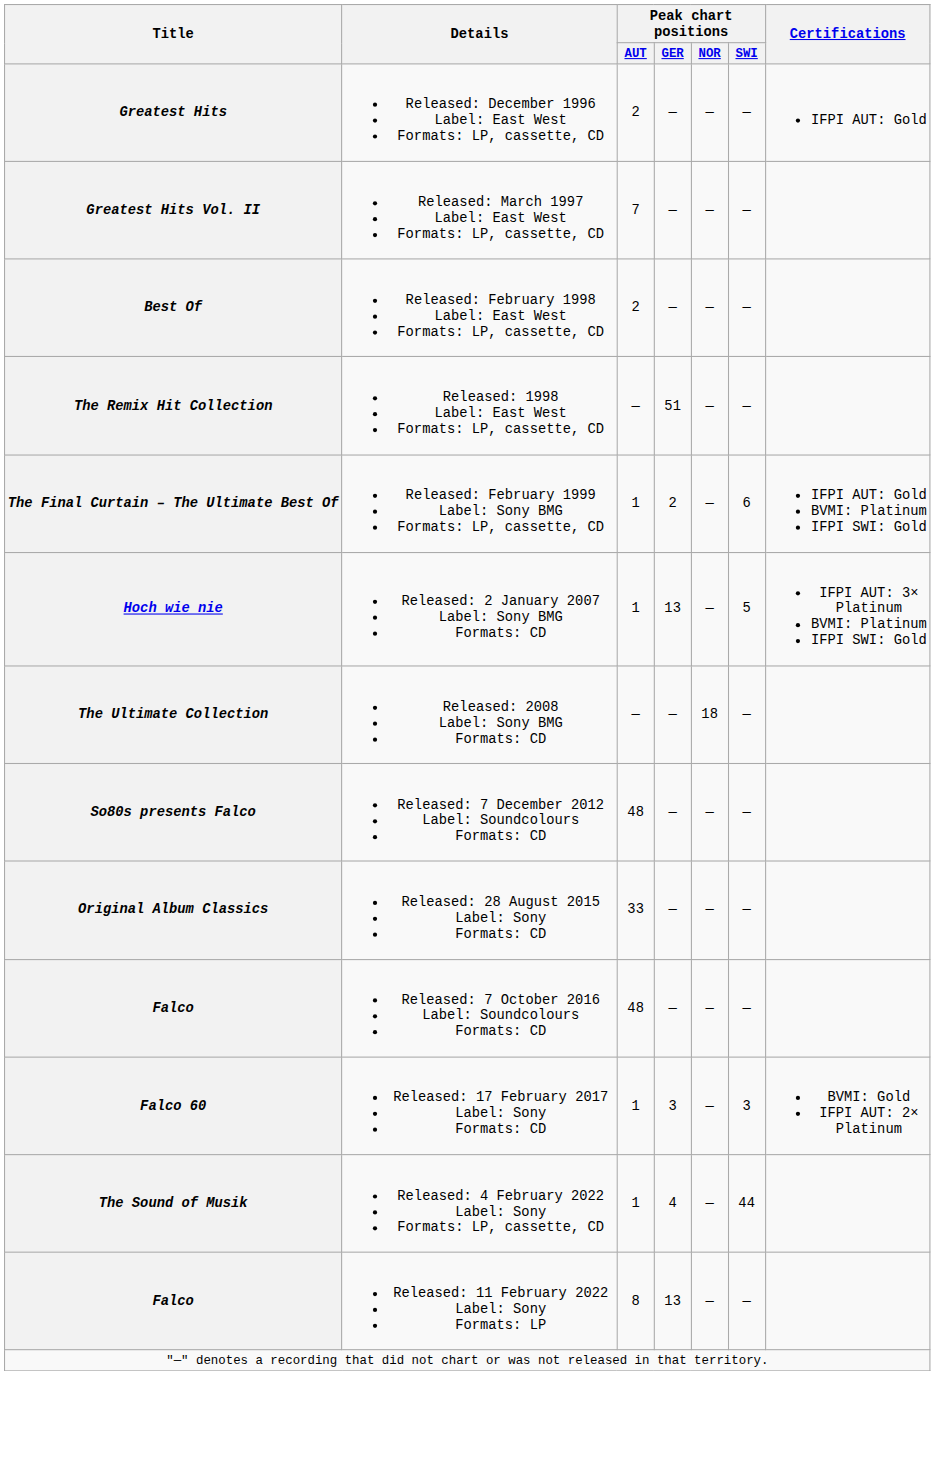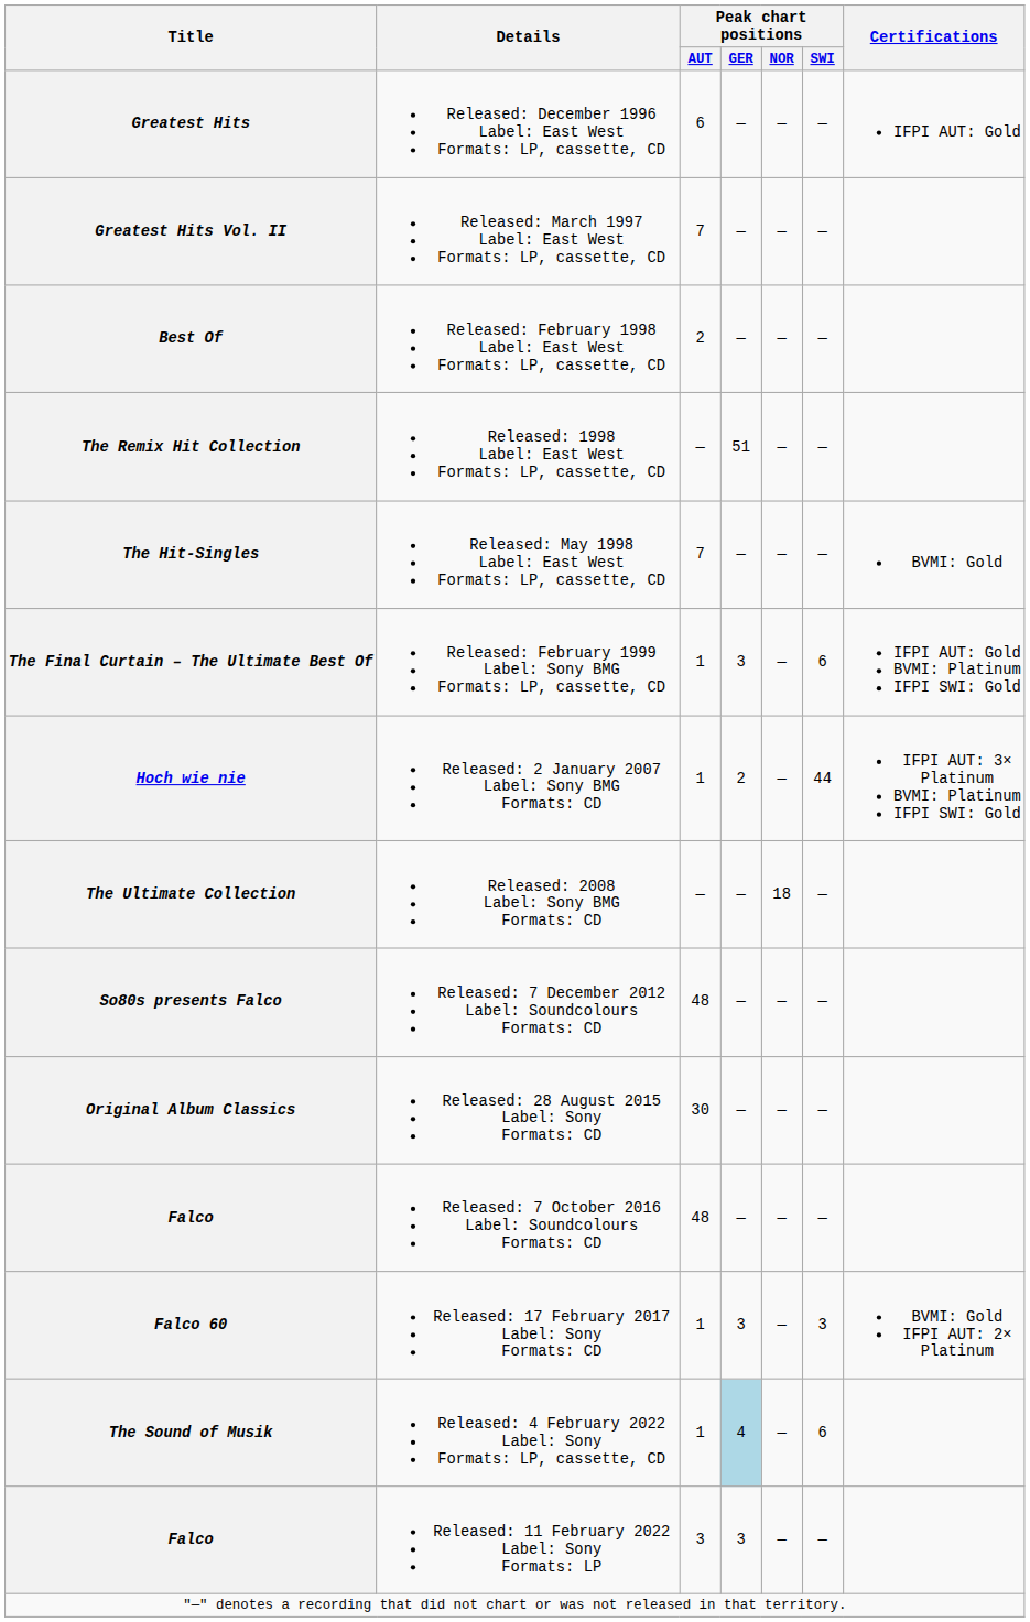 <table class="wikitable plainrowheaders" style="text-align:center;">
 <tr>
 <th scope="col" rowspan="2" >Title</th>
 <th scope="col" rowspan="2" style="width:19.5em;">Details</th>
 <th scope="col" colspan="4">Peak chart positions</th>
 <th scope="col" rowspan="2" style="width:11.5em;"><a href='#'>Certifications</a></th>
 </tr>
 <tr>
 <th scope="col" style="width:2.5em;font-size:90%"><a href='#'>AUT</a><br></th>
 <th scope="col" style="width:2.5em;font-size:90%"><a href='#'>GER</a><br></th>
 <th scope="col" style="width:2.5em;font-size:90%"><a href='#'>NOR</a><br></th>
 <th scope="col" style="width:2.5em;font-size:90%"><a href='#'>SWI</a><br></th>
 </tr>
 <tr>
 <th scope="row"><em>Greatest Hits</em></th>
 <td><br><ul><li>Released: December 1996</li><li>Label: East West</li><li>Formats: LP, cassette, CD</li></ul></td>
-<td>2</td>
+<td>6</td>
 <td>—</td>
 <td>—</td>
 <td>—</td>
 <td><br><ul><li>IFPI AUT: Gold</li></ul></td>
 </tr>
 <tr>
 <th scope="row"><em>Greatest Hits Vol. II</em></th>
 <td><br><ul><li>Released: March 1997</li><li>Label: East West</li><li>Formats: LP, cassette, CD</li></ul></td>
 <td>7</td>
 <td>—</td>
 <td>—</td>
 <td>—</td>
 <td></td>
 </tr>
 <tr>
 <th scope="row"><em>Best Of</em></th>
 <td><br><ul><li>Released: February 1998</li><li>Label: East West</li><li>Formats: LP, cassette, CD</li></ul></td>
 <td>2</td>
 <td>—</td>
 <td>—</td>
 <td>—</td>
 <td></td>
 </tr>
 <tr>
 <th scope="row"><em>The Remix Hit Collection</em></th>
 <td><br><ul><li>Released: 1998</li><li>Label: East West</li><li>Formats: LP, cassette, CD</li></ul></td>
 <td>—</td>
 <td>51</td>
 <td>—</td>
 <td>—</td>
 <td></td>
 </tr>
 <tr>
+<th scope="row"><em>The Hit-Singles</em></th>
+<td><br><ul><li>Released: May 1998</li><li>Label: East West</li><li>Formats: LP, cassette, CD</li></ul></td>
+<td>7</td>
+<td>—</td>
+<td>—</td>
+<td>—</td>
+<td><br><ul><li>BVMI: Gold</li></ul></td>
+</tr>
+<tr>
 <th scope="row"><em>The Final Curtain – The Ultimate Best Of</em></th>
 <td><br><ul><li>Released: February 1999</li><li>Label: Sony BMG</li><li>Formats: LP, cassette, CD</li></ul></td>
 <td>1</td>
-<td>2</td>
+<td>3</td>
 <td>—</td>
 <td>6</td>
 <td><br><ul><li>IFPI AUT: Gold</li><li>BVMI: Platinum</li><li>IFPI SWI: Gold</li></ul></td>
 </tr>
 <tr>
 <th scope="row"><em><a href='#'>Hoch wie nie</a></em></th>
 <td><br><ul><li>Released: 2 January 2007</li><li>Label: Sony BMG</li><li>Formats: CD</li></ul></td>
 <td>1</td>
-<td>13</td>
+<td>2</td>
 <td>—</td>
-<td>5</td>
+<td>44</td>
 <td><br><ul><li>IFPI AUT: 3× Platinum</li><li>BVMI: Platinum</li><li>IFPI SWI: Gold</li></ul></td>
 </tr>
 <tr>
 <th scope="row"><em>The Ultimate Collection</em></th>
 <td><br><ul><li>Released: 2008</li><li>Label: Sony BMG</li><li>Formats: CD</li></ul></td>
 <td>—</td>
 <td>—</td>
 <td>18</td>
 <td>—</td>
 <td></td>
 </tr>
 <tr>
 <th scope="row"><em>So80s presents Falco</em></th>
 <td><br><ul><li>Released: 7 December 2012</li><li>Label: Soundcolours</li><li>Formats: CD</li></ul></td>
 <td>48</td>
 <td>—</td>
 <td>—</td>
 <td>—</td>
 <td></td>
 </tr>
 <tr>
 <th scope="row"><em>Original Album Classics</em></th>
 <td><br><ul><li>Released: 28 August 2015</li><li>Label: Sony</li><li>Formats: CD</li></ul></td>
-<td>33</td>
+<td>30</td>
 <td>—</td>
 <td>—</td>
 <td>—</td>
 <td></td>
 </tr>
 <tr>
 <th scope="row"><em>Falco</em></th>
 <td><br><ul><li>Released: 7 October 2016</li><li>Label: Soundcolours</li><li>Formats: CD</li></ul></td>
 <td>48</td>
 <td>—</td>
 <td>—</td>
 <td>—</td>
 <td></td>
 </tr>
 <tr>
 <th scope="row"><em>Falco 60</em></th>
 <td><br><ul><li>Released: 17 February 2017</li><li>Label: Sony</li><li>Formats: CD</li></ul></td>
 <td>1</td>
 <td>3</td>
 <td>—</td>
 <td>3</td>
 <td><br><ul><li>BVMI: Gold</li><li>IFPI AUT: 2× Platinum</li></ul></td>
 </tr>
 <tr>
 <th scope="row"><em>The Sound of Musik</em></th>
 <td><br><ul><li>Released: 4 February 2022</li><li>Label: Sony</li><li>Formats: LP, cassette, CD</li></ul></td>
 <td>1</td>
-<td>4</td>
+<td style="background: lightblue;">4</td>
 <td>—</td>
-<td>44</td>
+<td>6</td>
 <td></td>
 </tr>
 <tr>
 <th scope="row"><em>Falco</em></th>
 <td><br><ul><li>Released: 11 February 2022</li><li>Label: Sony</li><li>Formats: LP</li></ul></td>
-<td>8</td>
-<td>13</td>
+<td>3</td>
+<td>3</td>
 <td>—</td>
 <td>—</td>
 <td></td>
 </tr>
 <tr>
 <td colspan="7" style="font-size:90%">"—" denotes a recording that did not chart or was not released in that territory.</td>
 </tr>
 </table>
